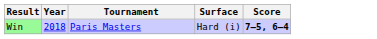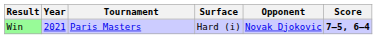 <table class="sortable wikitable">
 <tr>
 <th>Result</th>
 <th>Year</th>
 <th width="175">Tournament</th>
 <th>Surface</th>
+<th>Opponent</th>
 <th class="unsortable">Score</th>
 </tr>
 <tr style="background:#ccf;">
 <td style="background:#98fb98;">Win</td>
-<td><a href='#'>2018</a></td>
+<td><a href='#'>2021</a></td>
 <td><a href='#'>Paris Masters</a></td>
 <td>Hard (i)</td>
+<td> <a href='#'>Novak Djokovic</a></td>
 <td><strong>7–5, 6–4</strong></td>
 </tr>
 </table>
